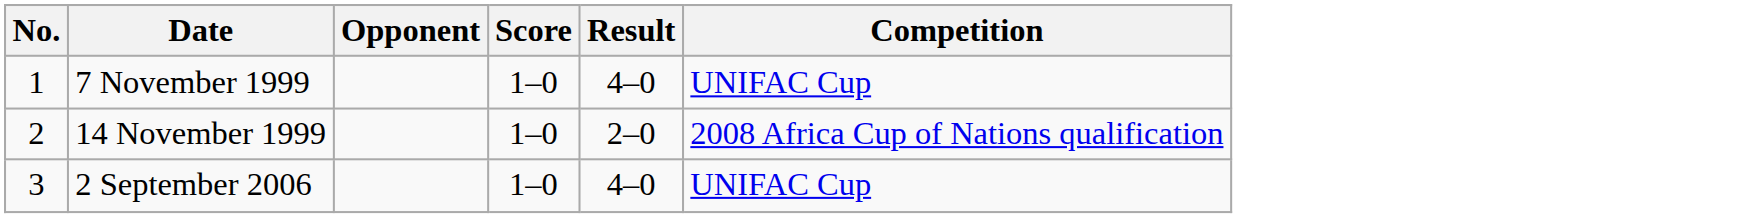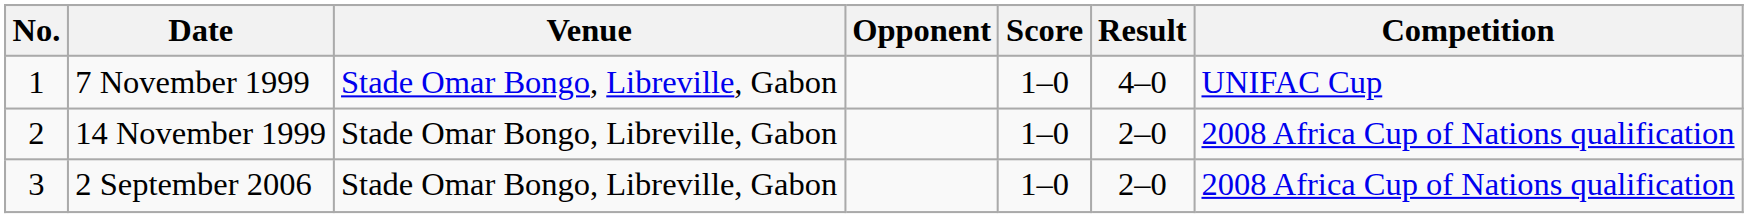 <table class="wikitable sortable">
 <tr>
 <th scope="col">No.</th>
 <th scope="col">Date</th>
+<th scope="col">Venue</th>
 <th scope="col">Opponent</th>
 <th scope="col">Score</th>
 <th scope="col">Result</th>
 <th scope="col">Competition</th>
 </tr>
 <tr>
 <td style="text-align:center">1</td>
 <td>7 November 1999</td>
+<td><a href='#'>Stade Omar Bongo</a>, <a href='#'>Libreville</a>, Gabon</td>
 <td></td>
 <td style="text-align:center">1–0</td>
 <td style="text-align:center">4–0</td>
 <td><a href='#'>UNIFAC Cup</a></td>
 </tr>
 <tr>
 <td style="text-align:center">2</td>
 <td>14 November 1999</td>
+<td>Stade Omar Bongo, Libreville, Gabon</td>
 <td></td>
 <td style="text-align:center">1–0</td>
 <td style="text-align:center">2–0</td>
 <td><a href='#'>2008 Africa Cup of Nations qualification</a></td>
 </tr>
 <tr>
 <td style="text-align:center">3</td>
 <td>2 September 2006</td>
+<td>Stade Omar Bongo, Libreville, Gabon</td>
 <td></td>
 <td style="text-align:center">1–0</td>
-<td style="text-align:center">4–0</td>
-<td><a href='#'>UNIFAC Cup</a></td>
+<td style="text-align:center">2–0</td>
+<td><a href='#'>2008 Africa Cup of Nations qualification</a></td>
 </tr>
 </table>
